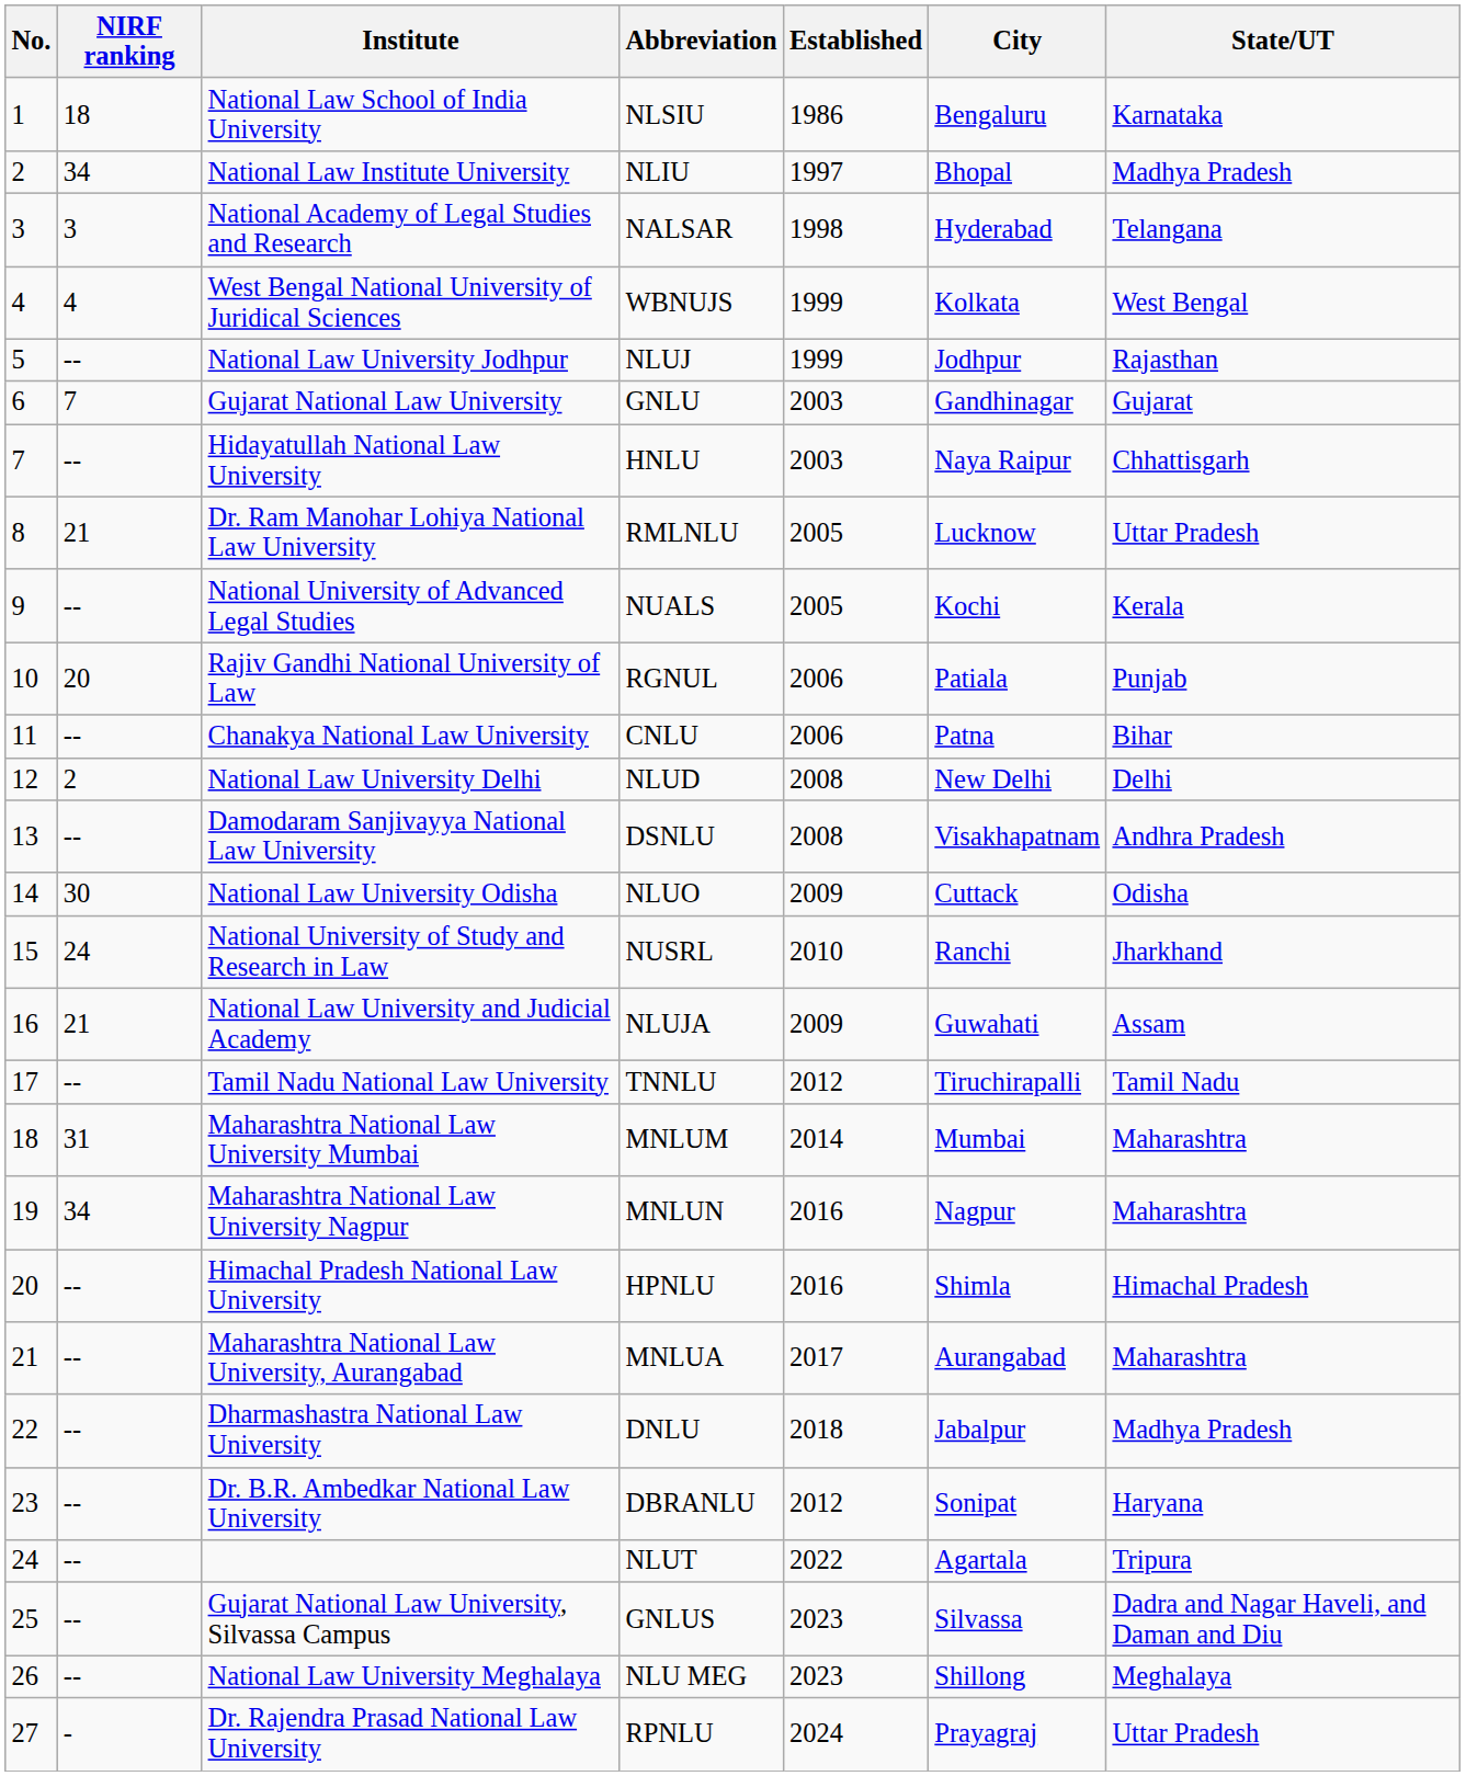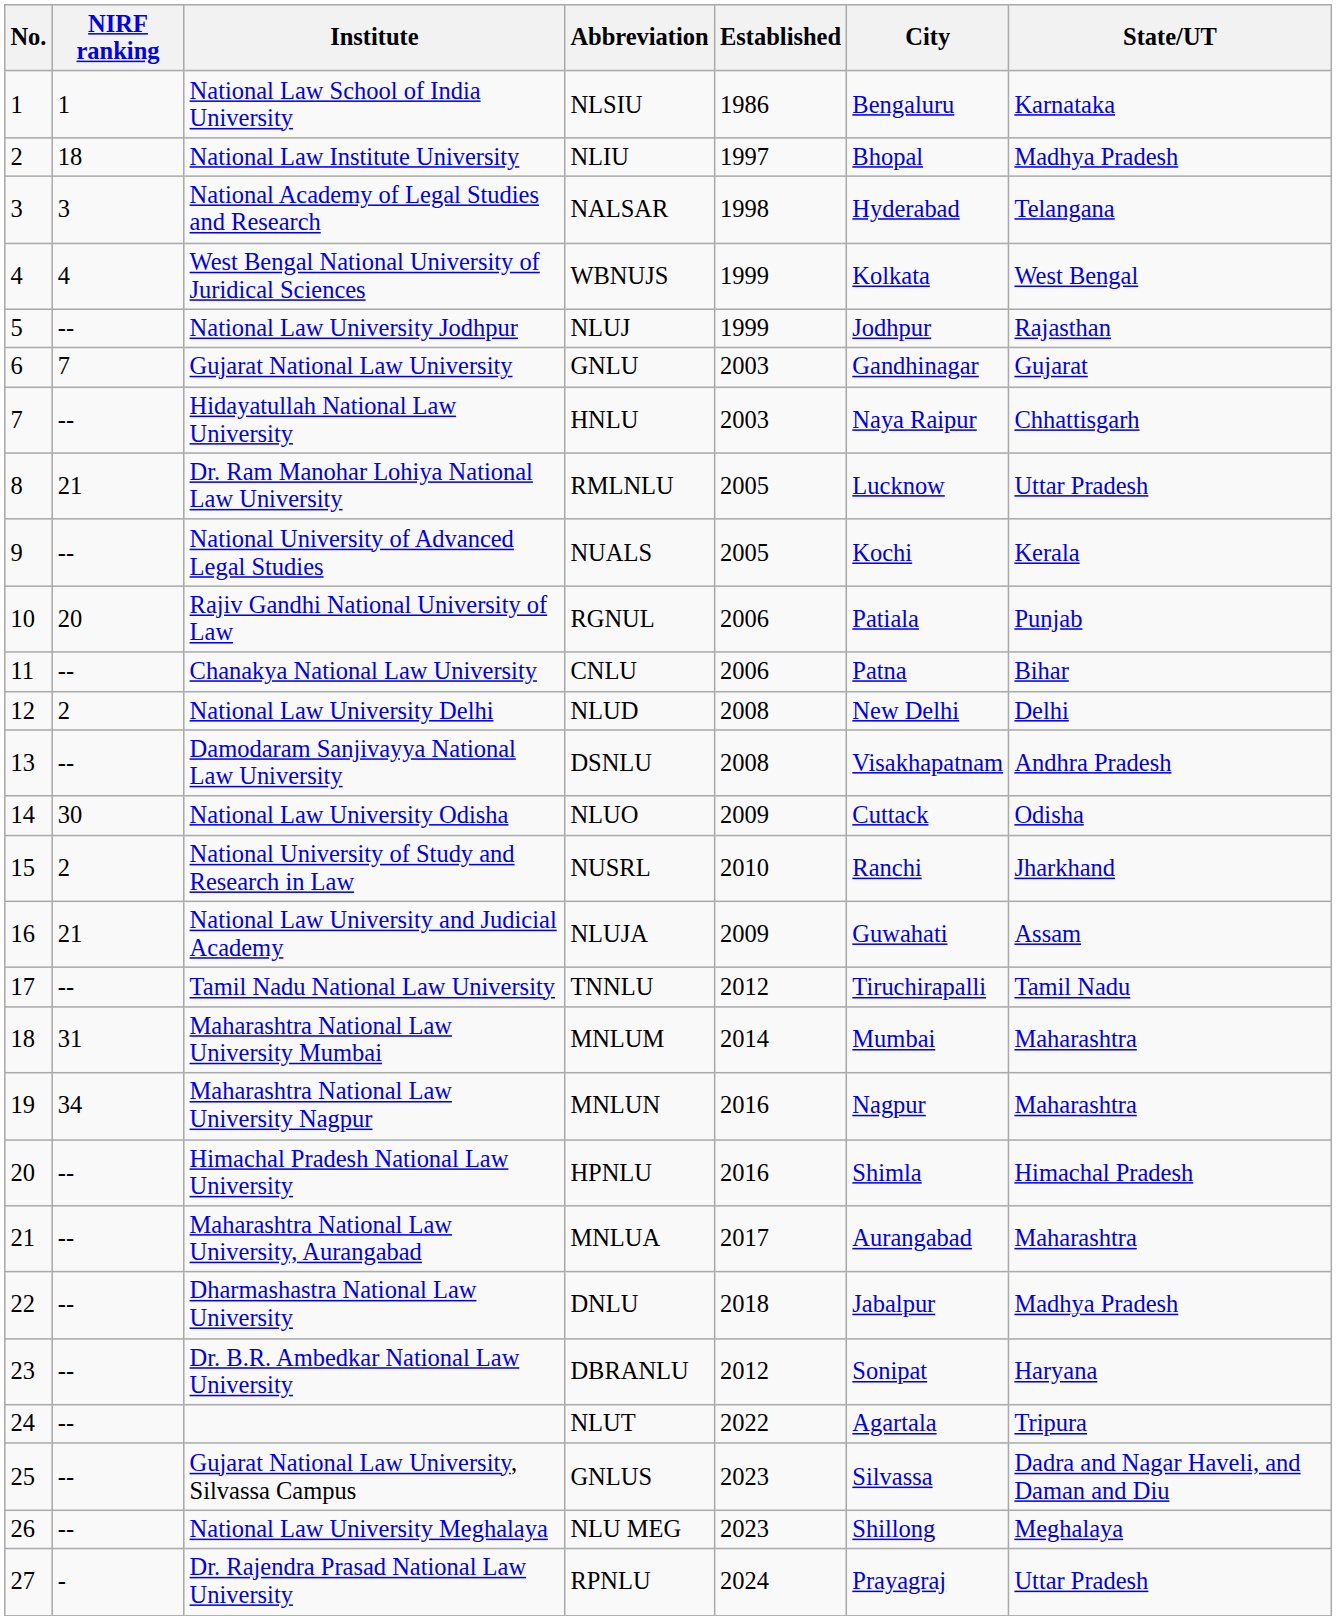 <table class="wikitable sortable">
 <tr>
 <th>No.</th>
 <th><a href='#'>NIRF ranking</a></th>
 <th>Institute</th>
 <th>Abbreviation</th>
 <th>Established</th>
 <th>City</th>
 <th>State/UT</th>
 </tr>
 <tr>
 <td>1</td>
-<td>18</td>
+<td>1</td>
 <td><a href='#'>National Law School of India University</a></td>
 <td>NLSIU</td>
 <td>1986</td>
 <td><a href='#'>Bengaluru</a></td>
 <td><a href='#'>Karnataka</a></td>
 </tr>
 <tr>
 <td>2</td>
-<td>34</td>
+<td>18</td>
 <td><a href='#'>National Law Institute University</a></td>
 <td>NLIU</td>
 <td>1997</td>
 <td><a href='#'>Bhopal</a></td>
 <td><a href='#'>Madhya Pradesh</a></td>
 </tr>
 <tr>
 <td>3</td>
 <td>3</td>
 <td><a href='#'>National Academy of Legal Studies and Research</a></td>
 <td>NALSAR</td>
 <td>1998</td>
 <td><a href='#'>Hyderabad</a></td>
 <td><a href='#'>Telangana</a></td>
 </tr>
 <tr>
 <td>4</td>
 <td>4</td>
 <td><a href='#'>West Bengal National University of Juridical Sciences</a></td>
 <td>WBNUJS</td>
 <td>1999</td>
 <td><a href='#'>Kolkata</a></td>
 <td><a href='#'>West Bengal</a></td>
 </tr>
 <tr>
 <td>5</td>
 <td>--</td>
 <td><a href='#'>National Law University Jodhpur</a></td>
 <td>NLUJ</td>
 <td>1999</td>
 <td><a href='#'>Jodhpur</a></td>
 <td><a href='#'>Rajasthan</a></td>
 </tr>
 <tr>
 <td>6</td>
 <td>7</td>
 <td><a href='#'>Gujarat National Law University</a></td>
 <td>GNLU</td>
 <td>2003</td>
 <td><a href='#'>Gandhinagar</a></td>
 <td><a href='#'>Gujarat</a></td>
 </tr>
 <tr>
 <td>7</td>
 <td>--</td>
 <td><a href='#'>Hidayatullah National Law University</a></td>
 <td>HNLU</td>
 <td>2003</td>
 <td><a href='#'>Naya Raipur</a></td>
 <td><a href='#'>Chhattisgarh</a></td>
 </tr>
 <tr>
 <td>8</td>
 <td>21</td>
 <td><a href='#'>Dr. Ram Manohar Lohiya National Law University</a></td>
 <td>RMLNLU</td>
 <td>2005</td>
 <td><a href='#'>Lucknow</a></td>
 <td><a href='#'>Uttar Pradesh</a></td>
 </tr>
 <tr>
 <td>9</td>
 <td>--</td>
 <td><a href='#'>National University of Advanced Legal Studies</a></td>
 <td>NUALS</td>
 <td>2005</td>
 <td><a href='#'>Kochi</a></td>
 <td><a href='#'>Kerala</a></td>
 </tr>
 <tr>
 <td>10</td>
 <td>20</td>
 <td><a href='#'>Rajiv Gandhi National University of Law</a></td>
 <td>RGNUL</td>
 <td>2006</td>
 <td><a href='#'>Patiala</a></td>
 <td><a href='#'>Punjab</a></td>
 </tr>
 <tr>
 <td>11</td>
 <td>--</td>
 <td><a href='#'>Chanakya National Law University</a></td>
 <td>CNLU</td>
 <td>2006</td>
 <td><a href='#'>Patna</a></td>
 <td><a href='#'>Bihar</a></td>
 </tr>
 <tr>
 <td>12</td>
 <td>2</td>
 <td><a href='#'>National Law University Delhi</a></td>
 <td>NLUD</td>
 <td>2008</td>
 <td><a href='#'>New Delhi</a></td>
 <td><a href='#'>Delhi</a></td>
 </tr>
 <tr>
 <td>13</td>
 <td>--</td>
 <td><a href='#'>Damodaram Sanjivayya National Law University</a></td>
 <td>DSNLU</td>
 <td>2008</td>
 <td><a href='#'>Visakhapatnam</a></td>
 <td><a href='#'>Andhra Pradesh</a></td>
 </tr>
 <tr>
 <td>14</td>
 <td>30</td>
 <td><a href='#'>National Law University Odisha</a></td>
 <td>NLUO</td>
 <td>2009</td>
 <td><a href='#'>Cuttack</a></td>
 <td><a href='#'>Odisha</a></td>
 </tr>
 <tr>
 <td>15</td>
-<td>24</td>
+<td>2</td>
 <td><a href='#'>National University of Study and Research in Law</a></td>
 <td>NUSRL</td>
 <td>2010</td>
 <td><a href='#'>Ranchi</a></td>
 <td><a href='#'>Jharkhand</a></td>
 </tr>
 <tr>
 <td>16</td>
 <td>21</td>
 <td><a href='#'>National Law University and Judicial Academy</a></td>
 <td>NLUJA</td>
 <td>2009 </td>
 <td><a href='#'>Guwahati</a></td>
 <td><a href='#'>Assam</a></td>
 </tr>
 <tr>
 <td>17</td>
 <td>--</td>
 <td><a href='#'>Tamil Nadu National Law University</a></td>
 <td>TNNLU</td>
 <td>2012</td>
 <td><a href='#'>Tiruchirapalli</a></td>
 <td><a href='#'>Tamil Nadu</a></td>
 </tr>
 <tr>
 <td>18</td>
 <td>31</td>
 <td><a href='#'>Maharashtra National Law University Mumbai</a></td>
 <td>MNLUM</td>
 <td>2014</td>
 <td><a href='#'>Mumbai</a></td>
 <td><a href='#'>Maharashtra</a></td>
 </tr>
 <tr>
 <td>19</td>
 <td>34</td>
 <td><a href='#'>Maharashtra National Law University Nagpur</a></td>
 <td>MNLUN</td>
 <td>2016</td>
 <td><a href='#'>Nagpur</a></td>
 <td><a href='#'>Maharashtra</a></td>
 </tr>
 <tr>
 <td>20</td>
 <td>--</td>
 <td><a href='#'>Himachal Pradesh National Law University</a></td>
 <td>HPNLU</td>
 <td>2016</td>
 <td><a href='#'>Shimla</a></td>
 <td><a href='#'>Himachal Pradesh</a></td>
 </tr>
 <tr>
 <td>21</td>
 <td>--</td>
 <td><a href='#'>Maharashtra National Law University, Aurangabad</a></td>
 <td>MNLUA</td>
 <td>2017</td>
 <td><a href='#'>Aurangabad</a></td>
 <td><a href='#'>Maharashtra</a></td>
 </tr>
 <tr>
 <td>22</td>
 <td>--</td>
 <td><a href='#'>Dharmashastra National Law University</a></td>
 <td>DNLU</td>
 <td>2018</td>
 <td><a href='#'>Jabalpur</a></td>
 <td><a href='#'>Madhya Pradesh</a></td>
 </tr>
 <tr>
 <td>23</td>
 <td>--</td>
 <td><a href='#'>Dr. B.R. Ambedkar National Law University</a></td>
 <td>DBRANLU</td>
 <td>2012 </td>
 <td><a href='#'>Sonipat</a></td>
 <td><a href='#'>Haryana</a></td>
 </tr>
 <tr>
 <td>24</td>
 <td>--</td>
 <td></td>
 <td>NLUT</td>
 <td>2022</td>
 <td><a href='#'>Agartala</a></td>
 <td><a href='#'>Tripura</a></td>
 </tr>
 <tr>
 <td>25</td>
 <td>--</td>
 <td><a href='#'>Gujarat National Law University</a>, Silvassa Campus</td>
 <td>GNLUS</td>
 <td>2023</td>
 <td><a href='#'>Silvassa</a></td>
 <td><a href='#'>Dadra and Nagar Haveli, and Daman and Diu</a></td>
 </tr>
 <tr ->
 <td>26</td>
 <td>--</td>
 <td><a href='#'>National Law University Meghalaya</a></td>
 <td>NLU MEG</td>
 <td>2023</td>
 <td><a href='#'>Shillong</a></td>
 <td><a href='#'>Meghalaya</a></td>
 </tr>
 <tr>
 <td>27</td>
 <td>-</td>
 <td><a href='#'>Dr. Rajendra Prasad National Law University</a></td>
 <td>RPNLU</td>
 <td>2024</td>
 <td><a href='#'>Prayagraj</a></td>
 <td><a href='#'>Uttar Pradesh</a></td>
 </tr>
 </table>
